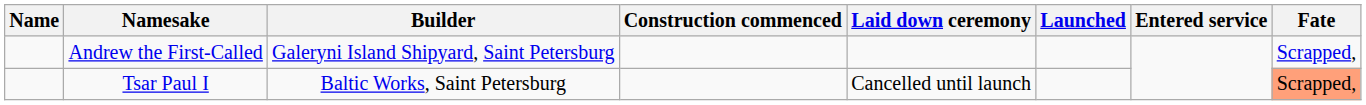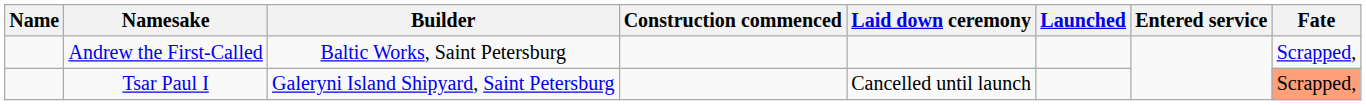 <table class="wikitable" style="text-align: center">
 <tr>
 <th>Name</th>
 <th>Namesake</th>
 <th>Builder</th>
 <th>Construction commenced</th>
 <th><a href='#'>Laid down</a> ceremony</th>
 <th><a href='#'>Launched</a></th>
 <th>Entered service</th>
 <th>Fate</th>
 </tr>
 <tr>
 <td></td>
 <td><a href='#'>Andrew the First-Called</a></td>
-<td><a href='#'>Galeryni Island Shipyard</a>, <a href='#'>Saint Petersburg</a></td>
+<td><a href='#'>Baltic Works</a>, Saint Petersburg</td>
 <td></td>
 <td></td>
 <td></td>
 <td rowspan=2></td>
 <td><a href='#'>Scrapped</a>, </td>
 </tr>
 <tr>
 <td></td>
 <td><a href='#'>Tsar Paul I</a></td>
-<td><a href='#'>Baltic Works</a>, Saint Petersburg</td>
+<td><a href='#'>Galeryni Island Shipyard</a>, <a href='#'>Saint Petersburg</a></td>
 <td></td>
 <td>Cancelled until launch</td>
 <td></td>
 <td style="background: lightsalmon;">Scrapped, </td>
 </tr>
 </table>
